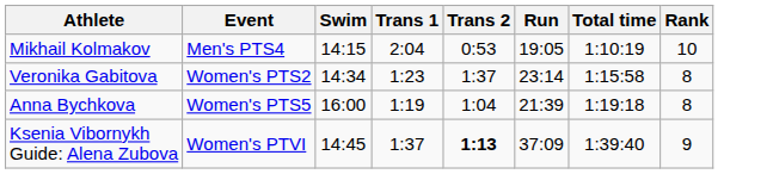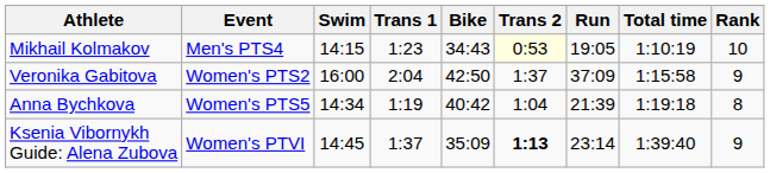 <table class="wikitable" style="text-align:center; font-size:90%">
 <tr>
 <th>Athlete</th>
 <th>Event</th>
 <th>Swim</th>
 <th>Trans 1</th>
+<th>Bike</th>
 <th>Trans 2</th>
 <th>Run</th>
 <th>Total time</th>
 <th>Rank</th>
 </tr>
 <tr>
 <td align=left><a href='#'>Mikhail Kolmakov</a></td>
 <td align=left><a href='#'>Men's PTS4</a></td>
 <td>14:15</td>
-<td>2:04</td>
-<td>0:53</td>
+<td>1:23</td>
+<td>34:43</td>
+<td style="background: lightyellow;">0:53</td>
 <td>19:05</td>
 <td>1:10:19</td>
 <td>10</td>
 </tr>
 <tr>
 <td align=left><a href='#'>Veronika Gabitova</a></td>
 <td align=left><a href='#'>Women's PTS2</a></td>
-<td>14:34</td>
-<td>1:23</td>
+<td>16:00</td>
+<td>2:04</td>
+<td>42:50</td>
 <td>1:37</td>
-<td>23:14</td>
+<td>37:09</td>
 <td>1:15:58</td>
-<td>8</td>
+<td>9</td>
 </tr>
 <tr>
 <td align=left><a href='#'>Anna Bychkova</a></td>
 <td align=left><a href='#'>Women's PTS5</a></td>
-<td>16:00</td>
+<td>14:34</td>
 <td>1:19</td>
+<td>40:42</td>
 <td>1:04</td>
 <td>21:39</td>
 <td>1:19:18</td>
 <td>8</td>
 </tr>
 <tr>
 <td align=left><a href='#'>Ksenia Vibornykh</a><br>Guide: <a href='#'>Alena Zubova</a></td>
 <td align=left><a href='#'>Women's PTVI</a></td>
 <td>14:45</td>
 <td>1:37</td>
+<td>35:09</td>
 <td><strong>1:13</strong></td>
-<td>37:09</td>
+<td>23:14</td>
 <td>1:39:40</td>
 <td>9</td>
 </tr>
 </table>
